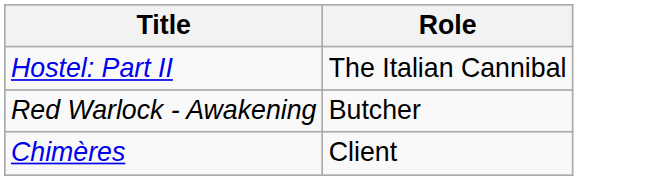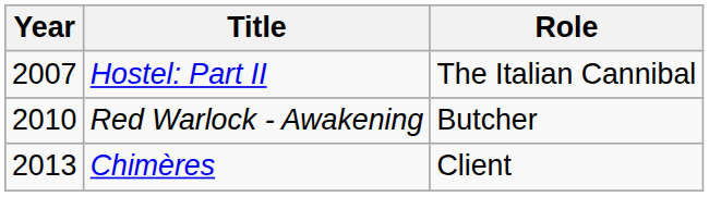 <table class="wikitable">
 <tr style="text-align:center;">
+<th>Year</th>
 <th>Title</th>
 <th>Role</th>
 </tr>
 <tr>
+<td rowspan="1">2007</td>
 <td><em><a href='#'>Hostel: Part II</a></em></td>
 <td>The Italian Cannibal</td>
 </tr>
 <tr>
+<td rowspan="1">2010</td>
 <td><em>Red Warlock - Awakening</em></td>
 <td>Butcher</td>
 </tr>
 <tr>
+<td rowspan="1">2013</td>
 <td><em><a href='#'>Chimères</a></em></td>
 <td>Client</td>
 </tr>
 </table>
